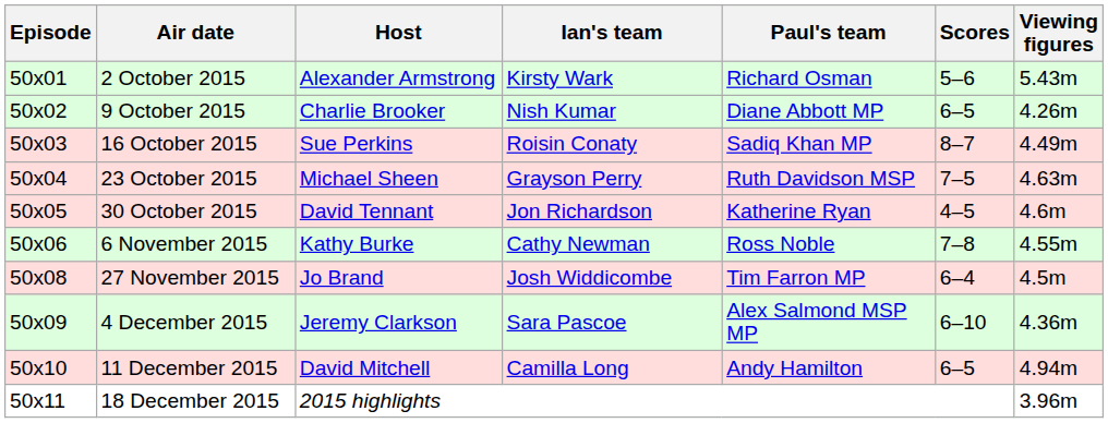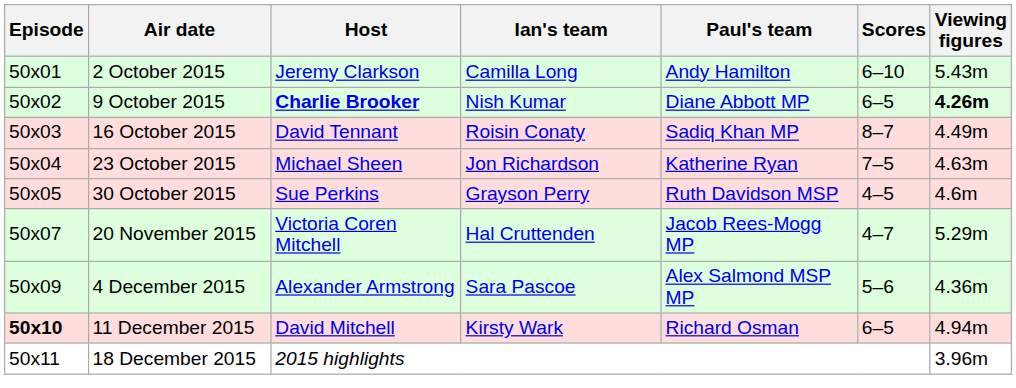 <table class="wikitable"  style="width:840px; background:#dfd;">
 <tr>
 <th style="width:5%;">Episode</th>
 <th style="width:21%;">Air date</th>
 <th style="width:22%;">Host</th>
 <th style="width:23%;">Ian's team</th>
 <th style="width:23%;">Paul's team</th>
 <th style="width:5%;">Scores</th>
 <th style="width:120%;">Viewing figures</th>
 </tr>
 <tr>
 <td>50x01</td>
 <td>2 October 2015</td>
-<td><a href='#'>Alexander Armstrong</a></td>
-<td><a href='#'>Kirsty Wark</a></td>
-<td><a href='#'>Richard Osman</a></td>
-<td>5–6</td>
+<td><a href='#'>Jeremy Clarkson</a></td>
+<td><a href='#'>Camilla Long</a></td>
+<td><a href='#'>Andy Hamilton</a></td>
+<td>6–10</td>
 <td>5.43m</td>
 </tr>
 <tr>
 <td>50x02</td>
 <td>9 October 2015</td>
-<td><a href='#'>Charlie Brooker</a></td>
+<td><strong><a href='#'>Charlie Brooker</a></strong></td>
 <td><a href='#'>Nish Kumar</a></td>
 <td><a href='#'>Diane Abbott MP</a></td>
 <td>6–5</td>
-<td>4.26m</td>
+<td><strong>4.26m</strong></td>
 </tr>
 <tr style="background:#fdd;">
 <td>50x03</td>
 <td>16 October 2015</td>
-<td><a href='#'>Sue Perkins</a></td>
+<td><a href='#'>David Tennant</a></td>
 <td><a href='#'>Roisin Conaty</a></td>
 <td><a href='#'>Sadiq Khan MP</a></td>
 <td>8–7</td>
 <td>4.49m</td>
 </tr>
 <tr style="background:#fdd;">
 <td>50x04</td>
 <td>23 October 2015</td>
 <td><a href='#'>Michael Sheen</a></td>
-<td><a href='#'>Grayson Perry</a></td>
-<td><a href='#'>Ruth Davidson MSP</a></td>
+<td><a href='#'>Jon Richardson</a></td>
+<td><a href='#'>Katherine Ryan</a></td>
 <td>7–5</td>
 <td>4.63m</td>
 </tr>
 <tr style="background:#fdd;">
 <td>50x05</td>
 <td>30 October 2015</td>
-<td><a href='#'>David Tennant</a></td>
-<td><a href='#'>Jon Richardson</a></td>
-<td><a href='#'>Katherine Ryan</a></td>
+<td><a href='#'>Sue Perkins</a></td>
+<td><a href='#'>Grayson Perry</a></td>
+<td><a href='#'>Ruth Davidson MSP</a></td>
 <td>4–5</td>
 <td>4.6m</td>
 </tr>
 <tr>
-<td>50x06</td>
-<td>6 November 2015</td>
-<td><a href='#'>Kathy Burke</a></td>
-<td><a href='#'>Cathy Newman</a></td>
-<td><a href='#'>Ross Noble</a></td>
-<td>7–8</td>
-<td>4.55m</td>
-</tr>
-<tr style="background:#fdd;">
-<td>50x08</td>
-<td>27 November 2015</td>
-<td><a href='#'>Jo Brand</a></td>
-<td><a href='#'>Josh Widdicombe</a></td>
-<td><a href='#'>Tim Farron MP</a></td>
-<td>6–4</td>
-<td>4.5m</td>
+<td>50x07</td>
+<td>20 November 2015</td>
+<td><a href='#'>Victoria Coren Mitchell</a></td>
+<td><a href='#'>Hal Cruttenden</a></td>
+<td><a href='#'>Jacob Rees-Mogg MP</a></td>
+<td>4–7</td>
+<td>5.29m</td>
 </tr>
 <tr>
 <td>50x09</td>
 <td>4 December 2015</td>
-<td><a href='#'>Jeremy Clarkson</a></td>
+<td><a href='#'>Alexander Armstrong</a></td>
 <td><a href='#'>Sara Pascoe</a></td>
 <td><a href='#'>Alex Salmond MSP MP</a></td>
-<td>6–10</td>
+<td>5–6</td>
 <td>4.36m</td>
 </tr>
 <tr style="background:#fdd;">
-<td>50x10</td>
+<td><strong>50x10</strong></td>
 <td>11 December 2015</td>
 <td><a href='#'>David Mitchell</a></td>
-<td><a href='#'>Camilla Long</a></td>
-<td><a href='#'>Andy Hamilton</a></td>
+<td><a href='#'>Kirsty Wark</a></td>
+<td><a href='#'>Richard Osman</a></td>
 <td>6–5</td>
 <td>4.94m</td>
 </tr>
 <tr style="background:#fff;">
 <td>50x11</td>
 <td>18 December 2015</td>
 <td colspan="4"><em>2015 highlights</em></td>
 <td>3.96m</td>
 </tr>
 </table>
